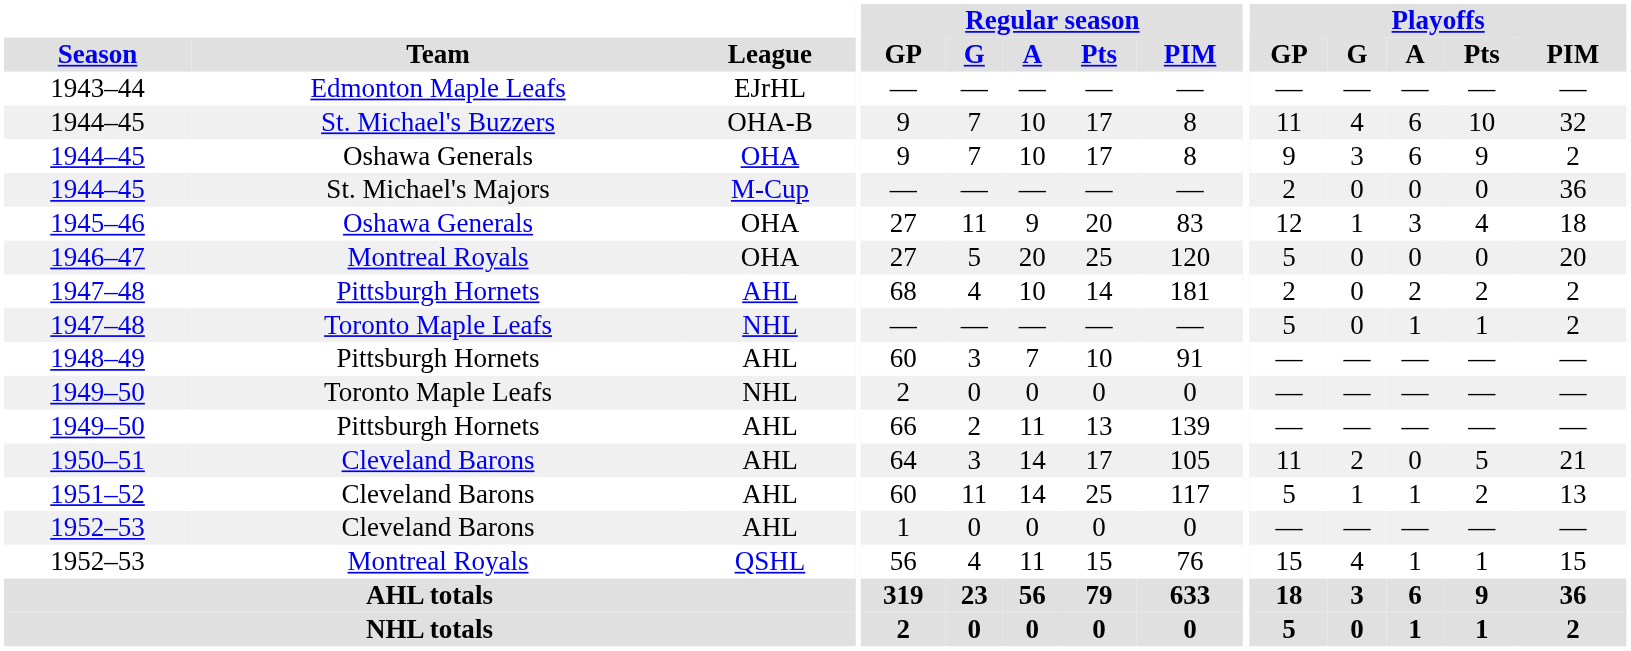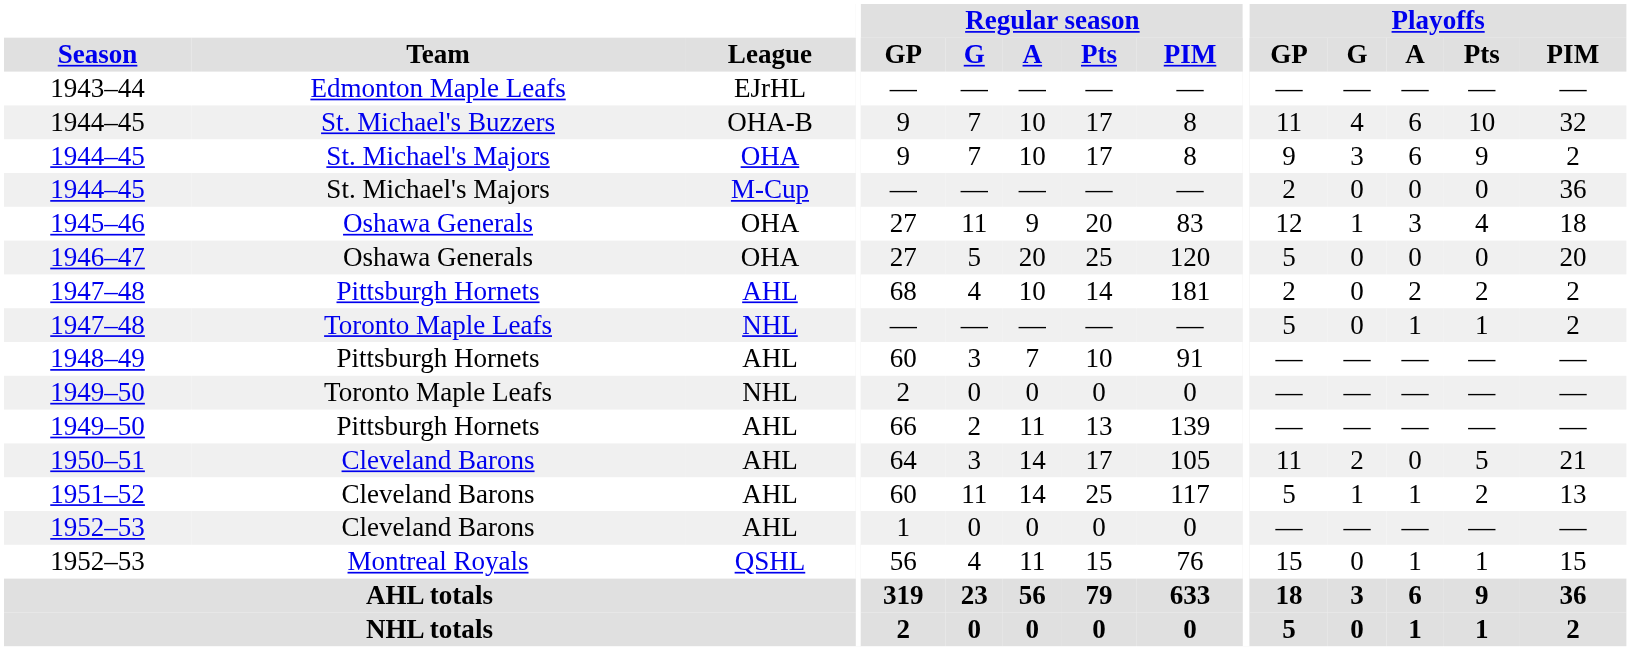 <table border="0" cellpadding="1" cellspacing="0" style="text-align:center; width:60em">
 <tr bgcolor="#e0e0e0">
 <th colspan="3" bgcolor="#ffffff"></th>
 <th rowspan="100" bgcolor="#ffffff"></th>
 <th colspan="5"><a href='#'>Regular season</a></th>
 <th rowspan="100" bgcolor="#ffffff"></th>
 <th colspan="5"><a href='#'>Playoffs</a></th>
 </tr>
 <tr bgcolor="#e0e0e0">
 <th><a href='#'>Season</a></th>
 <th>Team</th>
 <th>League</th>
 <th>GP</th>
 <th><a href='#'>G</a></th>
 <th><a href='#'>A</a></th>
 <th><a href='#'>Pts</a></th>
 <th><a href='#'>PIM</a></th>
 <th>GP</th>
 <th>G</th>
 <th>A</th>
 <th>Pts</th>
 <th>PIM</th>
 </tr>
 <tr>
 <td>1943–44</td>
 <td><a href='#'>Edmonton Maple Leafs</a></td>
 <td>EJrHL</td>
 <td>—</td>
 <td>—</td>
 <td>—</td>
 <td>—</td>
 <td>—</td>
 <td>—</td>
 <td>—</td>
 <td>—</td>
 <td>—</td>
 <td>—</td>
 </tr>
 <tr bgcolor="#f0f0f0">
 <td>1944–45</td>
 <td><a href='#'>St. Michael's Buzzers</a></td>
 <td>OHA-B</td>
 <td>9</td>
 <td>7</td>
 <td>10</td>
 <td>17</td>
 <td>8</td>
 <td>11</td>
 <td>4</td>
 <td>6</td>
 <td>10</td>
 <td>32</td>
 </tr>
 <tr>
 <td><a href='#'>1944–45</a></td>
-<td>Oshawa Generals</td>
+<td><a href='#'>St. Michael's Majors</a></td>
 <td><a href='#'>OHA</a></td>
 <td>9</td>
 <td>7</td>
 <td>10</td>
 <td>17</td>
 <td>8</td>
 <td>9</td>
 <td>3</td>
 <td>6</td>
 <td>9</td>
 <td>2</td>
 </tr>
 <tr bgcolor="#f0f0f0">
 <td><a href='#'>1944–45</a></td>
 <td>St. Michael's Majors</td>
 <td><a href='#'>M-Cup</a></td>
 <td>—</td>
 <td>—</td>
 <td>—</td>
 <td>—</td>
 <td>—</td>
 <td>2</td>
 <td>0</td>
 <td>0</td>
 <td>0</td>
 <td>36</td>
 </tr>
 <tr>
 <td><a href='#'>1945–46</a></td>
 <td><a href='#'>Oshawa Generals</a></td>
 <td>OHA</td>
 <td>27</td>
 <td>11</td>
 <td>9</td>
 <td>20</td>
 <td>83</td>
 <td>12</td>
 <td>1</td>
 <td>3</td>
 <td>4</td>
 <td>18</td>
 </tr>
 <tr bgcolor="#f0f0f0">
 <td><a href='#'>1946–47</a></td>
-<td><a href='#'>Montreal Royals</a></td>
+<td>Oshawa Generals</td>
 <td>OHA</td>
 <td>27</td>
 <td>5</td>
 <td>20</td>
 <td>25</td>
 <td>120</td>
 <td>5</td>
 <td>0</td>
 <td>0</td>
 <td>0</td>
 <td>20</td>
 </tr>
 <tr>
 <td><a href='#'>1947–48</a></td>
 <td><a href='#'>Pittsburgh Hornets</a></td>
 <td><a href='#'>AHL</a></td>
 <td>68</td>
 <td>4</td>
 <td>10</td>
 <td>14</td>
 <td>181</td>
 <td>2</td>
 <td>0</td>
 <td>2</td>
 <td>2</td>
 <td>2</td>
 </tr>
 <tr bgcolor="#f0f0f0">
 <td><a href='#'>1947–48</a></td>
 <td><a href='#'>Toronto Maple Leafs</a></td>
 <td><a href='#'>NHL</a></td>
 <td>—</td>
 <td>—</td>
 <td>—</td>
 <td>—</td>
 <td>—</td>
 <td>5</td>
 <td>0</td>
 <td>1</td>
 <td>1</td>
 <td>2</td>
 </tr>
 <tr>
 <td><a href='#'>1948–49</a></td>
 <td>Pittsburgh Hornets</td>
 <td>AHL</td>
 <td>60</td>
 <td>3</td>
 <td>7</td>
 <td>10</td>
 <td>91</td>
 <td>—</td>
 <td>—</td>
 <td>—</td>
 <td>—</td>
 <td>—</td>
 </tr>
 <tr bgcolor="#f0f0f0">
 <td><a href='#'>1949–50</a></td>
 <td>Toronto Maple Leafs</td>
 <td>NHL</td>
 <td>2</td>
 <td>0</td>
 <td>0</td>
 <td>0</td>
 <td>0</td>
 <td>—</td>
 <td>—</td>
 <td>—</td>
 <td>—</td>
 <td>—</td>
 </tr>
 <tr>
 <td><a href='#'>1949–50</a></td>
 <td>Pittsburgh Hornets</td>
 <td>AHL</td>
 <td>66</td>
 <td>2</td>
 <td>11</td>
 <td>13</td>
 <td>139</td>
 <td>—</td>
 <td>—</td>
 <td>—</td>
 <td>—</td>
 <td>—</td>
 </tr>
 <tr bgcolor="#f0f0f0">
 <td><a href='#'>1950–51</a></td>
 <td><a href='#'>Cleveland Barons</a></td>
 <td>AHL</td>
 <td>64</td>
 <td>3</td>
 <td>14</td>
 <td>17</td>
 <td>105</td>
 <td>11</td>
 <td>2</td>
 <td>0</td>
 <td>5</td>
 <td>21</td>
 </tr>
 <tr>
 <td><a href='#'>1951–52</a></td>
 <td>Cleveland Barons</td>
 <td>AHL</td>
 <td>60</td>
 <td>11</td>
 <td>14</td>
 <td>25</td>
 <td>117</td>
 <td>5</td>
 <td>1</td>
 <td>1</td>
 <td>2</td>
 <td>13</td>
 </tr>
 <tr bgcolor="#f0f0f0">
 <td><a href='#'>1952–53</a></td>
 <td>Cleveland Barons</td>
 <td>AHL</td>
 <td>1</td>
 <td>0</td>
 <td>0</td>
 <td>0</td>
 <td>0</td>
 <td>—</td>
 <td>—</td>
 <td>—</td>
 <td>—</td>
 <td>—</td>
 </tr>
 <tr>
 <td>1952–53</td>
 <td><a href='#'>Montreal Royals</a></td>
 <td><a href='#'>QSHL</a></td>
 <td>56</td>
 <td>4</td>
 <td>11</td>
 <td>15</td>
 <td>76</td>
 <td>15</td>
-<td>4</td>
+<td>0</td>
 <td>1</td>
 <td>1</td>
 <td>15</td>
 </tr>
 <tr bgcolor="#e0e0e0">
 <th colspan="3">AHL totals</th>
 <th>319</th>
 <th>23</th>
 <th>56</th>
 <th>79</th>
 <th>633</th>
 <th>18</th>
 <th>3</th>
 <th>6</th>
 <th>9</th>
 <th>36</th>
 </tr>
 <tr bgcolor="#e0e0e0">
 <th colspan="3">NHL totals</th>
 <th>2</th>
 <th>0</th>
 <th>0</th>
 <th>0</th>
 <th>0</th>
 <th>5</th>
 <th>0</th>
 <th>1</th>
 <th>1</th>
 <th>2</th>
 </tr>
 </table>
